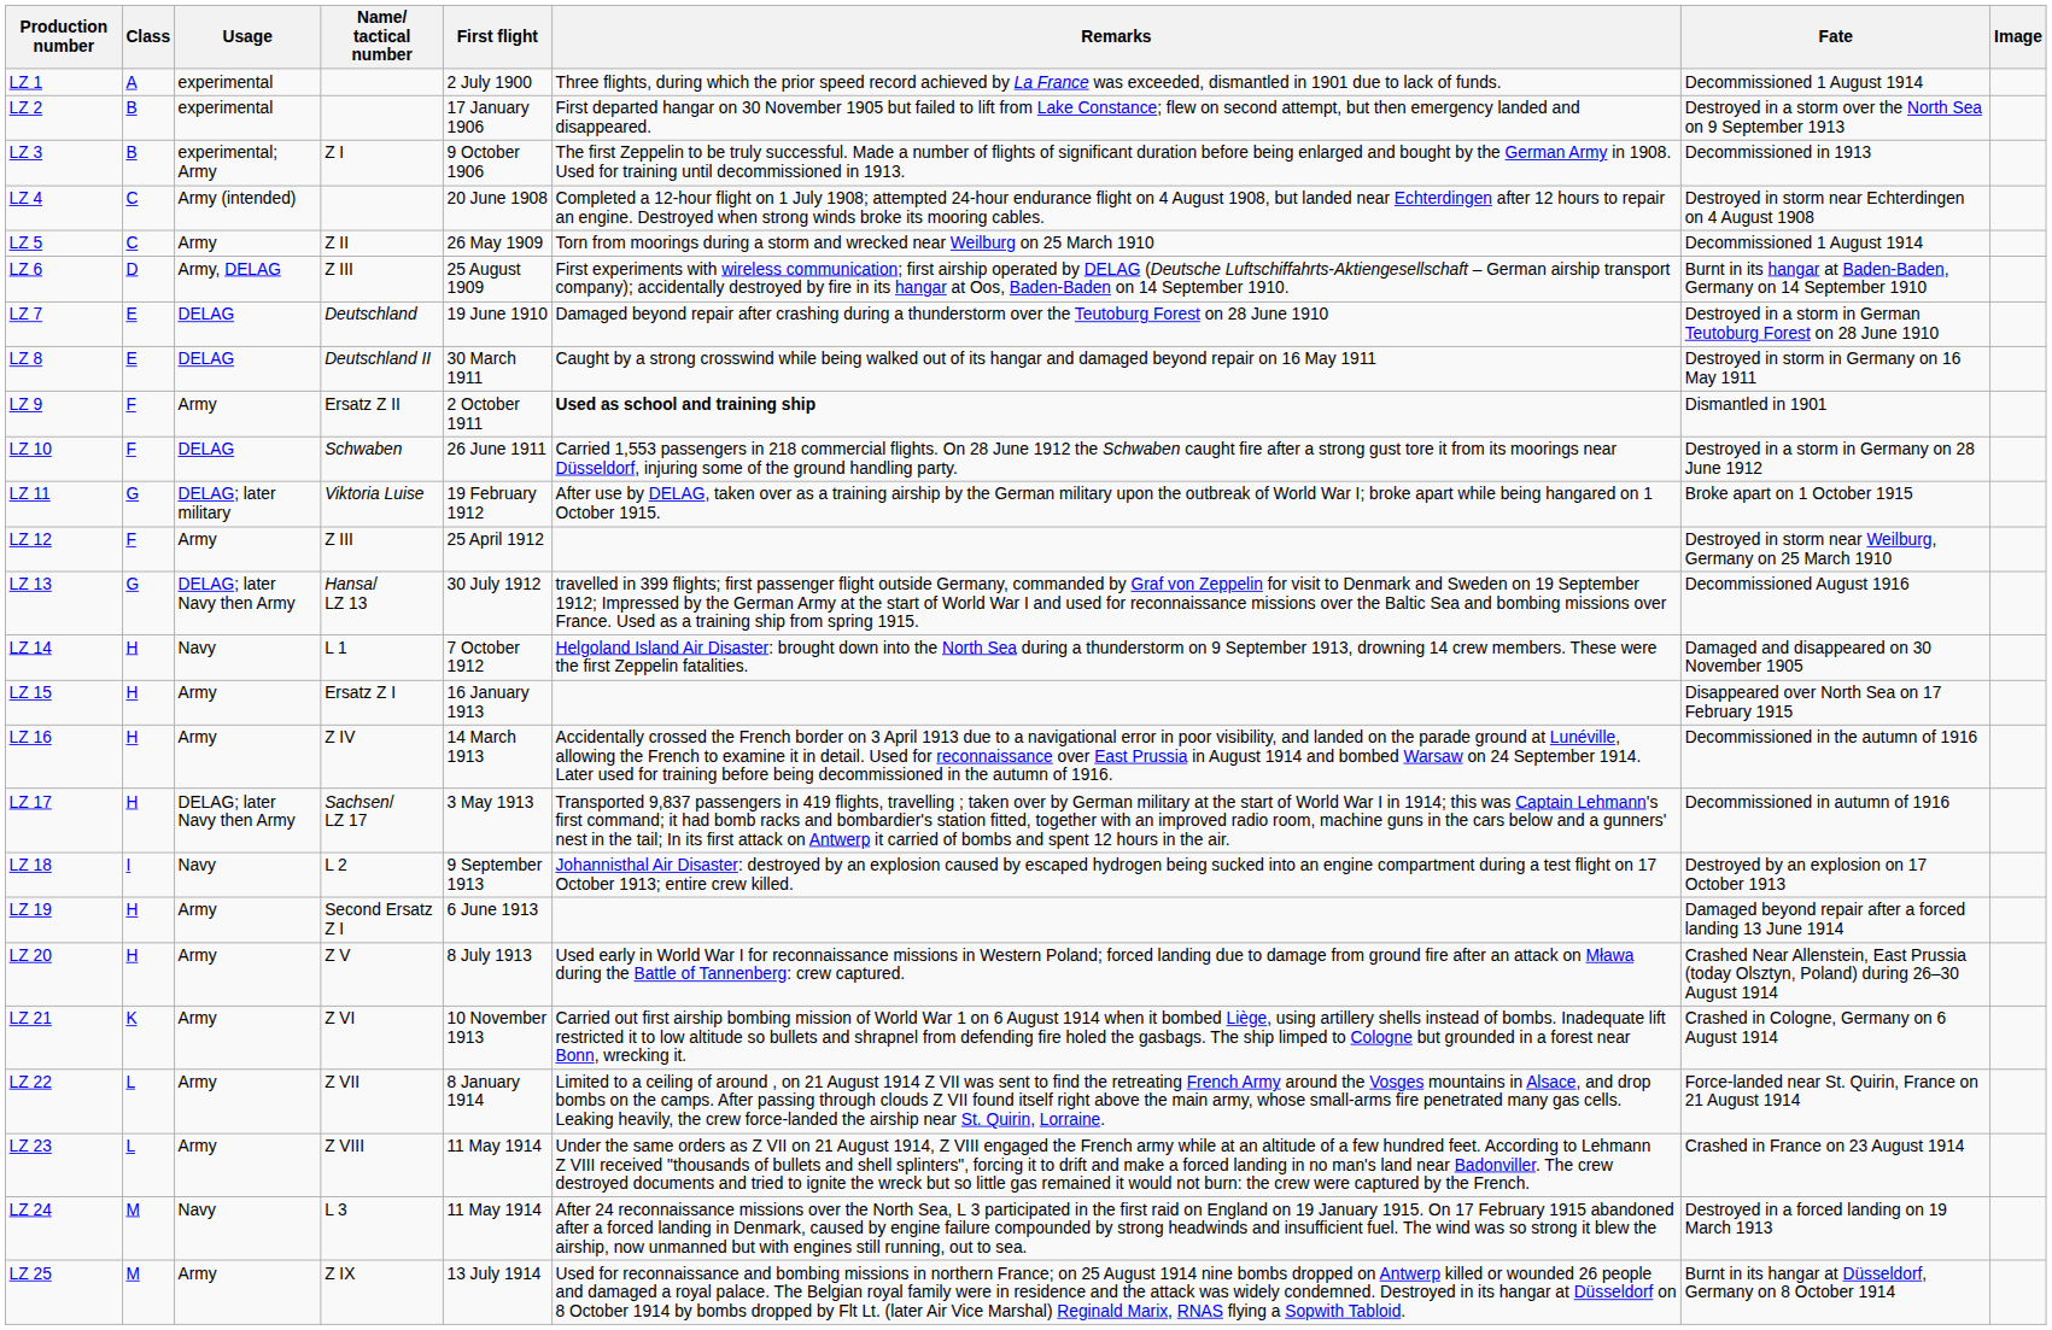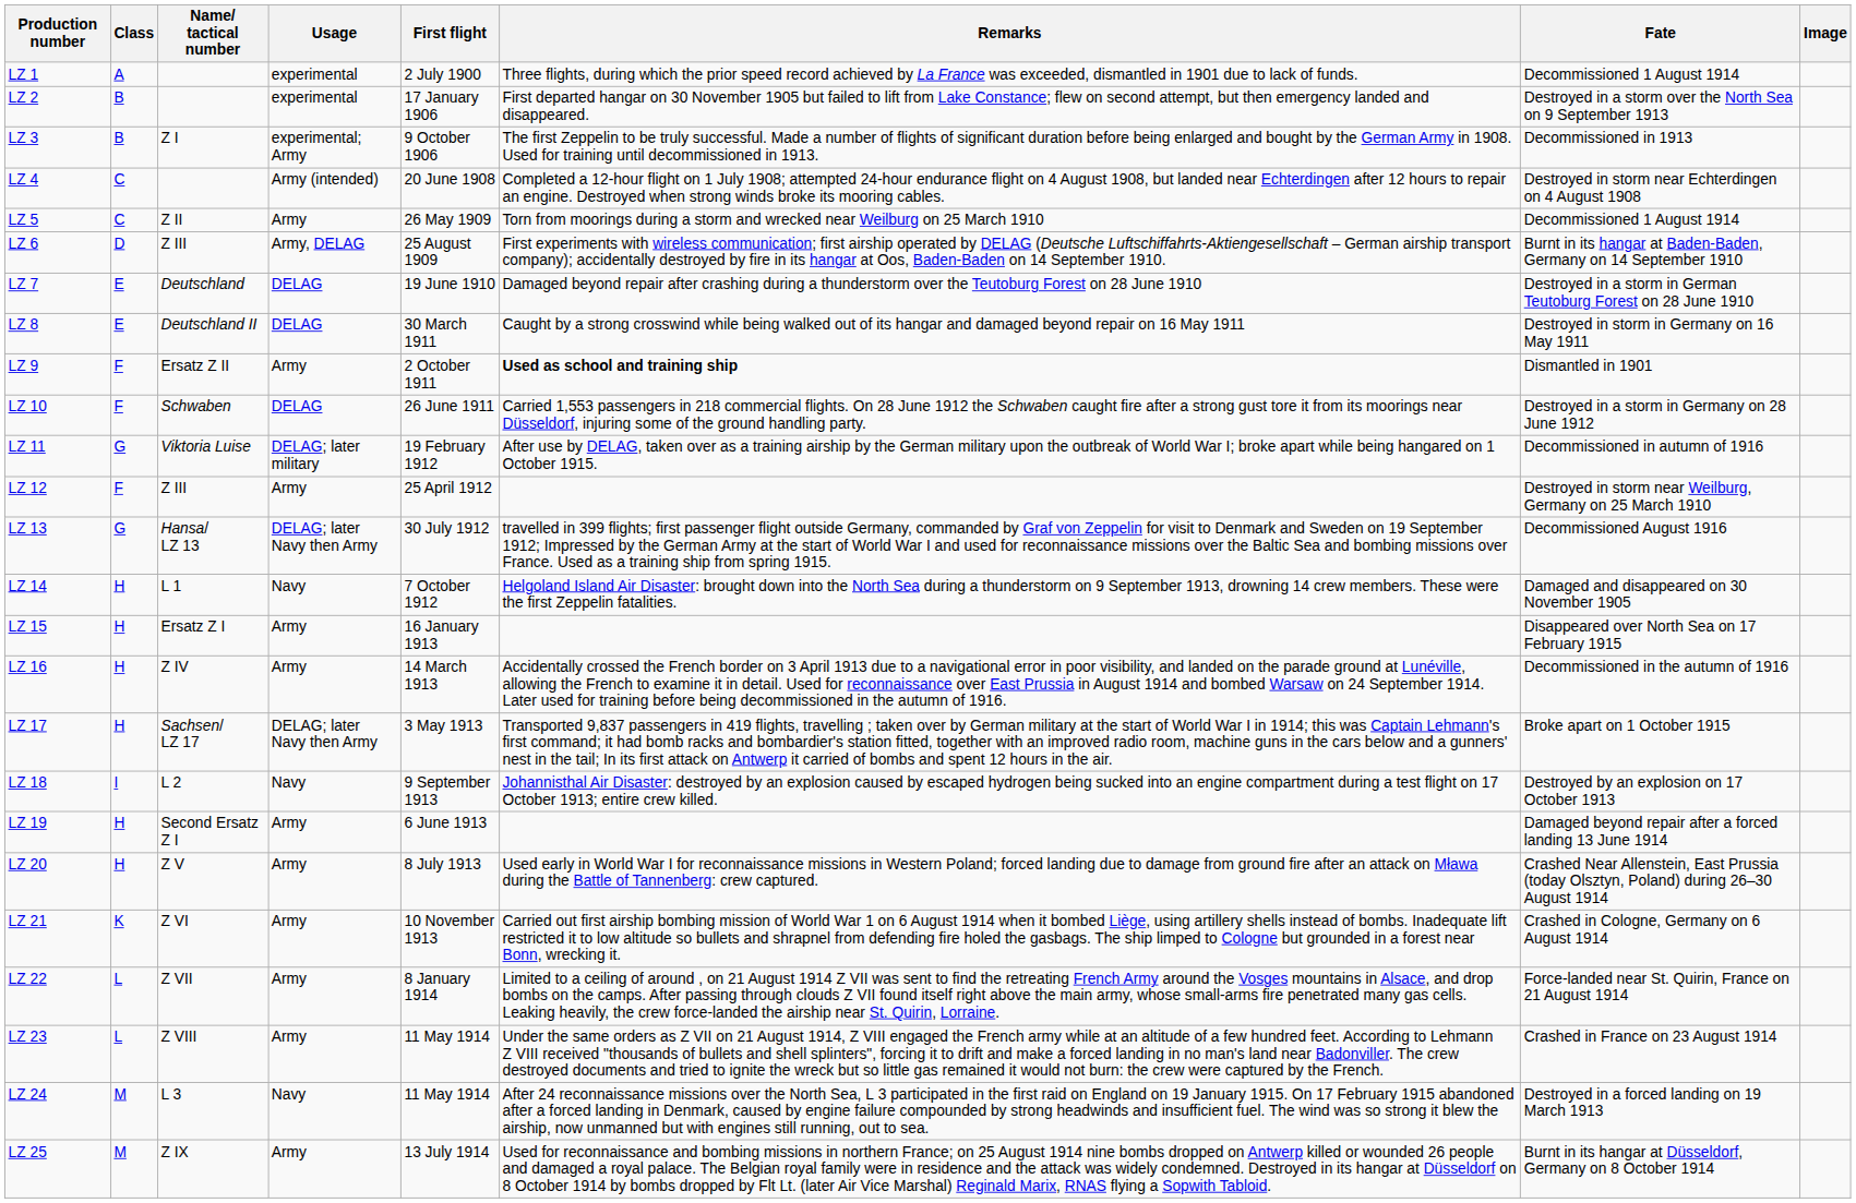 <table class="wikitable" width="auto">
 <tr>
 <th>Production number</th>
 <th>Class</th>
+<th>Name/<br>tactical number</th>
 <th>Usage</th>
-<th>Name/<br>tactical number</th>
 <th>First flight</th>
 <th>Remarks</th>
 <th>Fate</th>
 <th>Image</th>
 </tr>
 <tr valign="top" id="LZ 1">
 <td><a href='#'>LZ 1</a></td>
 <td><a href='#'>A</a></td>
+<td> </td>
 <td>experimental</td>
-<td> </td>
 <td>2 July 1900</td>
 <td>Three flights, during which the prior speed record achieved by <em><a href='#'>La France</a></em> was exceeded, dismantled in 1901 due to lack of funds.</td>
 <td>Decommissioned 1 August 1914</td>
 <td></td>
 </tr>
 <tr valign="top" id="LZ 2">
 <td><a href='#'>LZ 2</a></td>
 <td><a href='#'>B</a></td>
+<td> </td>
 <td>experimental</td>
-<td> </td>
 <td>17 January 1906</td>
 <td>First departed hangar on 30 November 1905 but failed to lift from <a href='#'>Lake Constance</a>; flew on second attempt, but then emergency landed and disappeared.</td>
 <td>Destroyed in a storm over the <a href='#'>North Sea</a> on 9 September 1913</td>
 <td></td>
 </tr>
 <tr style="vertical-align:top;" id="LZ 3">
 <td><a href='#'>LZ 3</a></td>
 <td><a href='#'>B</a></td>
+<td>Z I</td>
 <td>experimental; Army</td>
-<td>Z I</td>
 <td>9 October 1906</td>
 <td>The first Zeppelin to be truly successful. Made a number of flights of significant duration before being enlarged and bought by the <a href='#'>German Army</a> in 1908.  Used for training until decommissioned in 1913.</td>
 <td>Decommissioned in 1913</td>
 <td></td>
 </tr>
 <tr style="vertical-align:top;" id="LZ 4">
 <td><a href='#'>LZ 4</a></td>
 <td><a href='#'>C</a></td>
+<td></td>
 <td>Army (intended)</td>
-<td></td>
 <td>20 June 1908</td>
 <td>Completed a 12-hour flight on 1 July 1908; attempted 24-hour endurance flight on 4 August 1908, but landed near <a href='#'>Echterdingen</a> after 12 hours to repair an engine. Destroyed when strong winds broke its mooring cables.</td>
 <td>Destroyed in storm near Echterdingen on 4 August 1908</td>
 <td></td>
 </tr>
 <tr style="vertical-align:top;" id="LZ 5">
 <td><a href='#'>LZ 5</a></td>
 <td><a href='#'>C</a></td>
+<td>Z II</td>
 <td>Army</td>
-<td>Z II</td>
 <td>26 May 1909</td>
 <td>Torn from moorings during a storm and wrecked near <a href='#'>Weilburg</a> on 25 March 1910</td>
 <td>Decommissioned 1 August 1914</td>
 <td></td>
 </tr>
 <tr style="vertical-align:top;" id="LZ 6">
 <td><a href='#'>LZ 6</a></td>
 <td><a href='#'>D</a></td>
+<td>Z III</td>
 <td>Army, <a href='#'>DELAG</a></td>
-<td>Z III</td>
 <td>25 August 1909</td>
 <td>First experiments with <a href='#'>wireless communication</a>; first airship operated by <a href='#'>DELAG</a> (<em>Deutsche Luftschiffahrts-Aktiengesellschaft</em> – German airship transport company); accidentally destroyed by fire in its <a href='#'>hangar</a> at Oos, <a href='#'>Baden-Baden</a> on 14 September 1910.</td>
 <td>Burnt in its <a href='#'>hangar</a> at  <a href='#'>Baden-Baden</a>, Germany on 14 September 1910</td>
 <td></td>
 </tr>
 <tr valign="top">
 <td><a href='#'>LZ 7</a></td>
 <td><a href='#'>E</a></td>
+<td><em>Deutschland</em></td>
 <td><a href='#'>DELAG</a></td>
-<td><em>Deutschland</em></td>
 <td>19 June 1910</td>
 <td>Damaged beyond repair after crashing during a thunderstorm over the <a href='#'>Teutoburg Forest</a> on 28 June 1910</td>
 <td>Destroyed in a storm in German <a href='#'>Teutoburg Forest</a> on 28 June 1910</td>
 <td></td>
 </tr>
 <tr valign="top">
 <td><a href='#'>LZ 8</a></td>
 <td><a href='#'>E</a></td>
+<td><em>Deutschland II</em></td>
 <td><a href='#'>DELAG</a></td>
-<td><em>Deutschland II</em></td>
 <td>30 March 1911</td>
 <td>Caught by a strong crosswind while being walked out of its hangar and damaged beyond repair on 16 May 1911</td>
 <td>Destroyed in storm in Germany on 16 May 1911</td>
 <td></td>
 </tr>
 <tr valign="top">
 <td><a href='#'>LZ 9</a></td>
 <td><a href='#'>F</a></td>
+<td>Ersatz Z II</td>
 <td>Army</td>
-<td>Ersatz Z II</td>
 <td>2 October 1911</td>
 <td><strong>Used as school and training ship</strong></td>
 <td>Dismantled in 1901</td>
 <td></td>
 </tr>
 <tr valign="top">
 <td><a href='#'>LZ 10</a></td>
 <td><a href='#'>F</a></td>
+<td><em>Schwaben</em></td>
 <td><a href='#'>DELAG</a></td>
-<td><em>Schwaben</em></td>
 <td>26 June 1911</td>
 <td>Carried 1,553 passengers in 218 commercial flights. On 28 June 1912 the <em>Schwaben</em> caught fire after a strong gust tore it from its moorings near <a href='#'>Düsseldorf</a>, injuring some of the ground handling party.</td>
 <td>Destroyed in a storm in Germany on 28 June 1912</td>
 <td></td>
 </tr>
 <tr valign="top">
 <td><a href='#'>LZ 11</a></td>
 <td><a href='#'>G</a></td>
+<td><em>Viktoria Luise</em></td>
 <td><a href='#'>DELAG</a>; later military</td>
-<td><em>Viktoria Luise</em></td>
 <td>19 February 1912</td>
 <td>After use by <a href='#'>DELAG</a>, taken over as a training airship by the German military upon the outbreak of World War I; broke apart while being hangared on 1 October 1915.</td>
-<td>Broke apart on 1 October 1915</td>
+<td>Decommissioned in autumn of 1916</td>
 <td></td>
 </tr>
 <tr valign="top">
 <td><a href='#'>LZ 12</a></td>
 <td><a href='#'>F</a></td>
+<td>Z III</td>
 <td>Army</td>
-<td>Z III</td>
 <td>25 April 1912</td>
 <td></td>
 <td>Destroyed in storm near <a href='#'>Weilburg</a>, Germany on 25 March 1910</td>
 <td></td>
 </tr>
 <tr valign="top">
 <td><a href='#'>LZ 13</a></td>
 <td><a href='#'>G</a></td>
+<td><em>Hansa</em>/<br>LZ 13</td>
 <td><a href='#'>DELAG</a>; later Navy then Army</td>
-<td><em>Hansa</em>/<br>LZ 13</td>
 <td>30 July 1912</td>
 <td>travelled  in 399 flights; first passenger flight outside Germany, commanded by <a href='#'>Graf von Zeppelin</a> for visit to Denmark and Sweden on 19 September 1912; Impressed by the German Army at the start of World War I and used for reconnaissance missions over the Baltic Sea and bombing missions over France. Used as a training ship from spring 1915.</td>
 <td>Decommissioned August 1916</td>
 <td></td>
 </tr>
 <tr valign="top">
 <td><a href='#'>LZ 14</a></td>
 <td><a href='#'>H</a></td>
+<td>L 1</td>
 <td>Navy</td>
-<td>L 1</td>
 <td>7 October 1912</td>
 <td><a href='#'>Helgoland Island Air Disaster</a>: brought down into the <a href='#'>North Sea</a> during a thunderstorm on 9 September 1913, drowning 14 crew members. These were the first Zeppelin fatalities.</td>
 <td>Damaged and disappeared on 30 November 1905</td>
 <td></td>
 </tr>
 <tr valign="top">
 <td><a href='#'>LZ 15</a></td>
 <td><a href='#'>H</a></td>
+<td>Ersatz Z I</td>
 <td>Army</td>
-<td>Ersatz Z I</td>
 <td>16 January 1913</td>
 <td></td>
 <td>Disappeared over North Sea on 17 February 1915</td>
 <td></td>
 </tr>
 <tr valign="top">
 <td><a href='#'>LZ 16</a></td>
 <td><a href='#'>H</a></td>
+<td>Z IV</td>
 <td>Army</td>
-<td>Z IV</td>
 <td>14 March 1913</td>
 <td>Accidentally crossed the French border on 3 April 1913 due to a navigational error in poor visibility, and landed on the parade ground at <a href='#'>Lunéville</a>, allowing the French to examine it in detail. Used for <a href='#'>reconnaissance</a> over <a href='#'>East Prussia</a> in August 1914 and bombed <a href='#'>Warsaw</a> on 24 September 1914. Later used for training before being decommissioned in the autumn of 1916.</td>
 <td>Decommissioned in the autumn of 1916</td>
 <td></td>
 </tr>
 <tr valign="top">
 <td><a href='#'>LZ 17</a></td>
 <td><a href='#'>H</a></td>
+<td><em>Sachsen</em>/<br>LZ 17</td>
 <td>DELAG; later Navy then Army</td>
-<td><em>Sachsen</em>/<br>LZ 17</td>
 <td>3 May 1913</td>
 <td>Transported 9,837 passengers in 419 flights, travelling ; taken over by German military at the start of World War I in 1914; this was <a href='#'>Captain Lehmann</a>'s first command; it had bomb racks and bombardier's station fitted, together with an improved radio room, machine guns in the cars below and a gunners' nest in the tail; In its first attack on <a href='#'>Antwerp</a> it carried  of bombs and spent 12 hours in the air.</td>
-<td>Decommissioned in autumn of 1916</td>
+<td>Broke apart on 1 October 1915</td>
 <td></td>
 </tr>
 <tr valign="top">
 <td><a href='#'>LZ 18</a></td>
 <td><a href='#'>I</a></td>
+<td>L 2</td>
 <td>Navy</td>
-<td>L 2</td>
 <td>9 September 1913</td>
 <td><a href='#'>Johannisthal Air Disaster</a>: destroyed by an explosion caused by escaped hydrogen being sucked into an engine compartment during a test flight on 17 October 1913; entire crew killed.</td>
 <td>Destroyed by an explosion on 17 October 1913</td>
 <td> </td>
 </tr>
 <tr valign="top">
 <td><a href='#'>LZ 19</a></td>
 <td><a href='#'>H</a></td>
+<td>Second Ersatz Z I</td>
 <td>Army</td>
-<td>Second Ersatz Z I</td>
 <td>6 June 1913</td>
 <td></td>
 <td>Damaged beyond repair after a forced landing 13 June 1914</td>
 <td></td>
 </tr>
 <tr valign="top">
 <td><a href='#'>LZ 20</a></td>
 <td><a href='#'>H</a></td>
+<td>Z V</td>
 <td>Army</td>
-<td>Z V</td>
 <td>8 July 1913</td>
 <td>Used early in World War I for reconnaissance missions in Western Poland; forced landing due to damage from ground fire after an attack on <a href='#'>Mława</a> during the <a href='#'>Battle of Tannenberg</a>: crew captured.</td>
 <td>Crashed Near Allenstein, East Prussia (today Olsztyn, Poland) during 26–30 August 1914</td>
 <td></td>
 </tr>
 <tr valign="top">
 <td><a href='#'>LZ 21</a></td>
 <td><a href='#'>K</a></td>
+<td>Z VI</td>
 <td>Army</td>
-<td>Z VI</td>
 <td>10 November 1913</td>
 <td>Carried out first airship bombing mission of World War 1 on 6 August 1914 when it bombed <a href='#'>Liège</a>, using artillery shells instead of bombs. Inadequate lift restricted it to low altitude so bullets and shrapnel from defending fire holed the gasbags. The ship limped to <a href='#'>Cologne</a> but grounded in a forest near <a href='#'>Bonn</a>, wrecking it. </td>
 <td>Crashed in Cologne, Germany on 6 August 1914</td>
 <td></td>
 </tr>
 <tr valign="top">
 <td><a href='#'>LZ 22</a></td>
 <td><a href='#'>L</a></td>
+<td>Z VII</td>
 <td>Army</td>
-<td>Z VII</td>
 <td>8 January 1914</td>
 <td>Limited to a ceiling of around , on 21 August 1914 Z VII was sent to find the retreating <a href='#'>French Army</a> around the <a href='#'>Vosges</a> mountains in <a href='#'>Alsace</a>, and drop bombs on the camps. After passing through clouds Z VII found itself right above the main army, whose small-arms fire penetrated many gas cells. Leaking heavily, the crew force-landed the airship near <a href='#'>St. Quirin</a>, <a href='#'>Lorraine</a>.</td>
 <td>Force-landed near St. Quirin, France on 21 August 1914</td>
 <td></td>
 </tr>
 <tr valign="top">
 <td><a href='#'>LZ 23</a></td>
 <td><a href='#'>L</a></td>
+<td>Z VIII</td>
 <td>Army</td>
-<td>Z VIII</td>
 <td>11 May 1914</td>
 <td>Under the same orders as Z VII on 21 August 1914, Z VIII engaged the French army while at an altitude of a few hundred feet. According to Lehmann Z VIII received "thousands of bullets and shell splinters", forcing it to drift and make a forced landing in no man's land near <a href='#'>Badonviller</a>. The crew destroyed documents and tried to ignite the wreck but so little gas remained it would not burn: the crew were captured by the French.</td>
 <td>Crashed in France on 23 August 1914</td>
 <td></td>
 </tr>
 <tr valign="top">
 <td><a href='#'>LZ 24</a></td>
 <td><a href='#'>M</a></td>
+<td>L 3</td>
 <td>Navy</td>
-<td>L 3</td>
 <td>11 May 1914</td>
 <td>After 24 reconnaissance missions over the North Sea, L 3 participated in the first raid on England on 19 January 1915. On 17 February 1915  abandoned after a forced landing in Denmark, caused by engine failure compounded by strong headwinds and insufficient fuel. The wind was so strong it blew the airship, now unmanned but with engines still running, out to sea.</td>
 <td>Destroyed in a forced landing on 19 March 1913</td>
 <td></td>
 </tr>
 <tr valign="top">
 <td><a href='#'>LZ 25</a></td>
 <td><a href='#'>M</a></td>
+<td>Z IX</td>
 <td>Army</td>
-<td>Z IX</td>
 <td>13 July 1914</td>
 <td>Used for reconnaissance and bombing missions in northern France; on 25 August 1914 nine bombs dropped on <a href='#'>Antwerp</a> killed or wounded 26 people and damaged a royal palace. The Belgian royal family were in residence and the attack was widely condemned. Destroyed in its hangar at <a href='#'>Düsseldorf</a> on 8 October 1914 by bombs dropped by Flt Lt. (later Air Vice Marshal) <a href='#'>Reginald Marix</a>, <a href='#'>RNAS</a> flying a <a href='#'>Sopwith Tabloid</a>.</td>
 <td>Burnt in its hangar at <a href='#'>Düsseldorf</a>, Germany on 8 October 1914</td>
 <td></td>
 </tr>
 </table>
